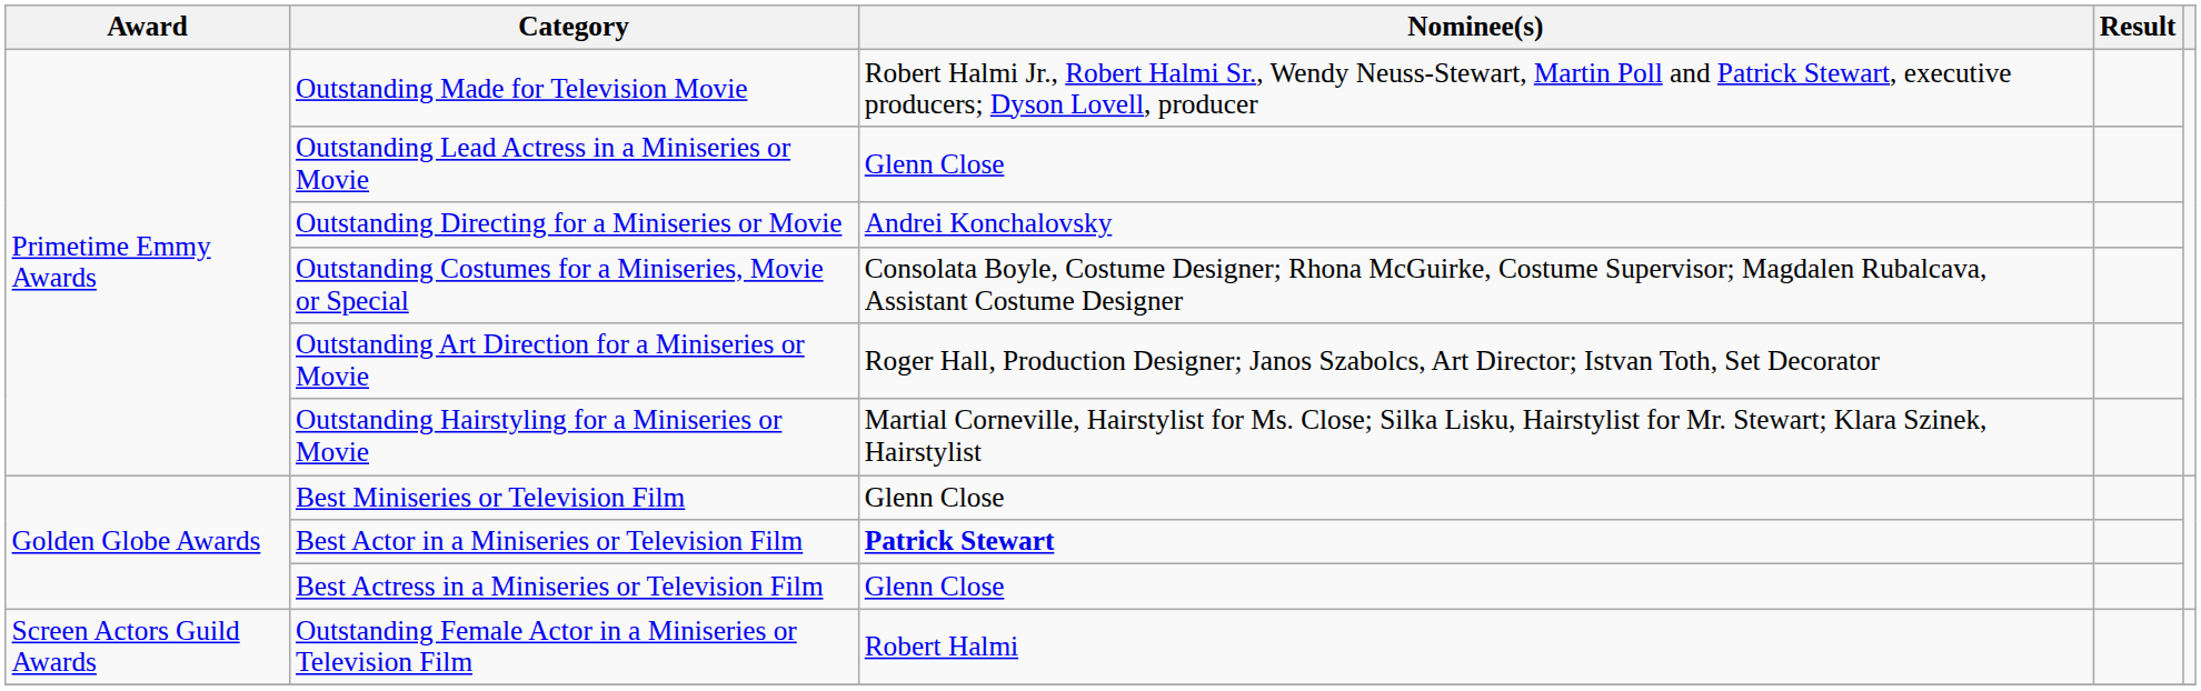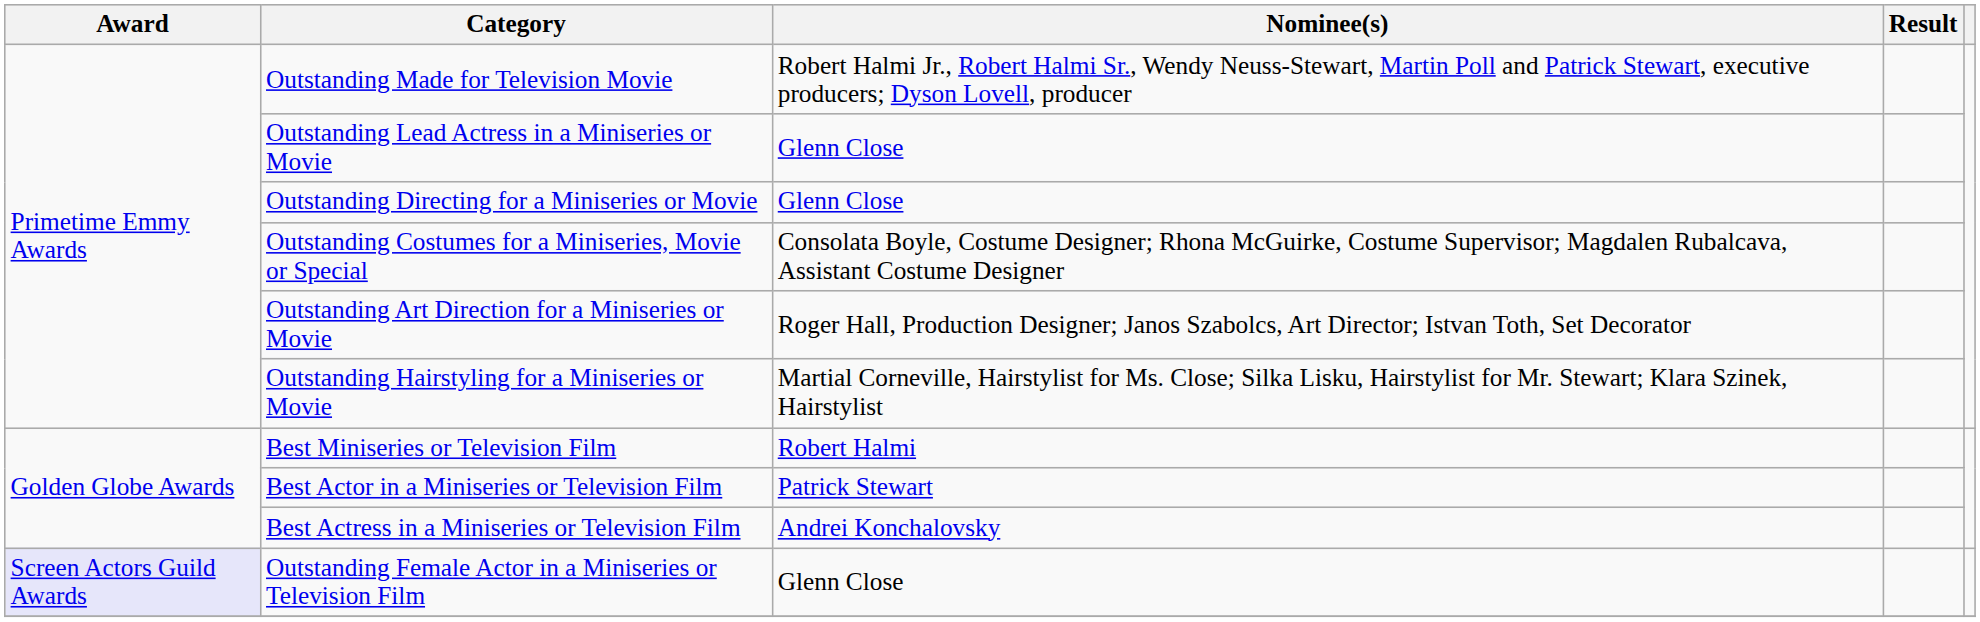 <table class="wikitable">
 <tr>
 <th scope="col">Award</th>
 <th scope="col">Category</th>
 <th scope="col">Nominee(s)</th>
 <th scope="col">Result</th>
 <th scope="col" class="unsortable"></th>
 </tr>
 <tr>
 <td rowspan="6"><a href='#'>Primetime Emmy Awards</a></td>
 <td><a href='#'>Outstanding Made for Television Movie</a></td>
 <td>Robert Halmi Jr., <a href='#'>Robert Halmi Sr.</a>, Wendy Neuss-Stewart, <a href='#'>Martin Poll</a> and <a href='#'>Patrick Stewart</a>, executive producers; <a href='#'>Dyson Lovell</a>, producer</td>
 <td></td>
 <td rowspan="6" style="text-align: center;"></td>
 </tr>
 <tr>
 <td><a href='#'>Outstanding Lead Actress in a Miniseries or Movie</a></td>
 <td><a href='#'>Glenn Close</a></td>
 <td></td>
 </tr>
 <tr>
 <td><a href='#'>Outstanding Directing for a Miniseries or Movie</a></td>
-<td><a href='#'>Andrei Konchalovsky</a></td>
+<td><a href='#'>Glenn Close</a></td>
 <td></td>
 </tr>
 <tr>
 <td><a href='#'>Outstanding Costumes for a Miniseries, Movie or Special</a></td>
 <td>Consolata Boyle, Costume Designer; Rhona McGuirke, Costume Supervisor; Magdalen Rubalcava, Assistant Costume Designer</td>
 <td></td>
 </tr>
 <tr>
 <td><a href='#'>Outstanding Art Direction for a Miniseries or Movie</a></td>
 <td>Roger Hall, Production Designer; Janos Szabolcs, Art Director; Istvan Toth, Set Decorator</td>
 <td></td>
 </tr>
 <tr>
 <td><a href='#'>Outstanding Hairstyling for a Miniseries or Movie</a></td>
 <td>Martial Corneville, Hairstylist for Ms. Close; Silka Lisku, Hairstylist for Mr. Stewart; Klara Szinek, Hairstylist</td>
 <td></td>
 </tr>
 <tr>
 <td rowspan="3"><a href='#'>Golden Globe Awards</a></td>
 <td><a href='#'>Best Miniseries or Television Film</a></td>
-<td>Glenn Close</td>
+<td><a href='#'>Robert Halmi</a></td>
 <td></td>
 <td rowspan="3" style="text-align: center;"></td>
 </tr>
 <tr>
 <td><a href='#'>Best Actor in a Miniseries or Television Film</a></td>
-<td><strong><a href='#'>Patrick Stewart</a></strong></td>
+<td><a href='#'>Patrick Stewart</a></td>
 <td></td>
 </tr>
 <tr>
 <td><a href='#'>Best Actress in a Miniseries or Television Film</a></td>
-<td><a href='#'>Glenn Close</a></td>
+<td><a href='#'>Andrei Konchalovsky</a></td>
 <td></td>
 </tr>
 <tr>
-<td rowspan="1"><a href='#'>Screen Actors Guild Awards</a></td>
+<td rowspan="1" style="background: lavender;"><a href='#'>Screen Actors Guild Awards</a></td>
 <td><a href='#'>Outstanding Female Actor in a Miniseries or Television Film</a></td>
-<td><a href='#'>Robert Halmi</a></td>
+<td>Glenn Close</td>
 <td></td>
 <td rowspan="1" style="text-align: center;"></td>
 </tr>
 <tr>
 </tr>
 </table>
